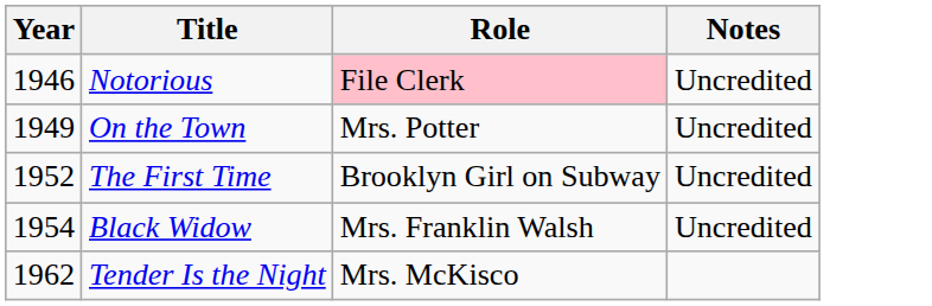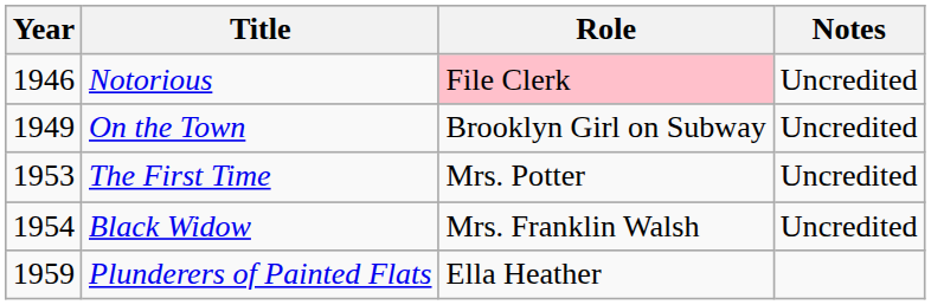 <table class="wikitable">
 <tr>
 <th>Year</th>
 <th>Title</th>
 <th>Role</th>
 <th>Notes</th>
 </tr>
 <tr>
 <td>1946</td>
 <td><em><a href='#'>Notorious</a></em></td>
 <td style="background: pink;">File Clerk</td>
 <td>Uncredited</td>
 </tr>
 <tr>
 <td>1949</td>
 <td><em><a href='#'>On the Town</a></em></td>
-<td>Mrs. Potter</td>
+<td>Brooklyn Girl on Subway</td>
 <td>Uncredited</td>
 </tr>
 <tr>
-<td>1952</td>
+<td>1953</td>
 <td><em><a href='#'>The First Time</a></em></td>
-<td>Brooklyn Girl on Subway</td>
+<td>Mrs. Potter</td>
 <td>Uncredited</td>
 </tr>
 <tr>
 <td>1954</td>
 <td><em><a href='#'>Black Widow</a></em></td>
 <td>Mrs. Franklin Walsh</td>
 <td>Uncredited</td>
 </tr>
 <tr>
-<td>1962</td>
-<td><em><a href='#'>Tender Is the Night</a></em></td>
-<td>Mrs. McKisco</td>
+<td>1959</td>
+<td><em><a href='#'>Plunderers of Painted Flats</a></em></td>
+<td>Ella Heather</td>
 <td></td>
 </tr>
 </table>
